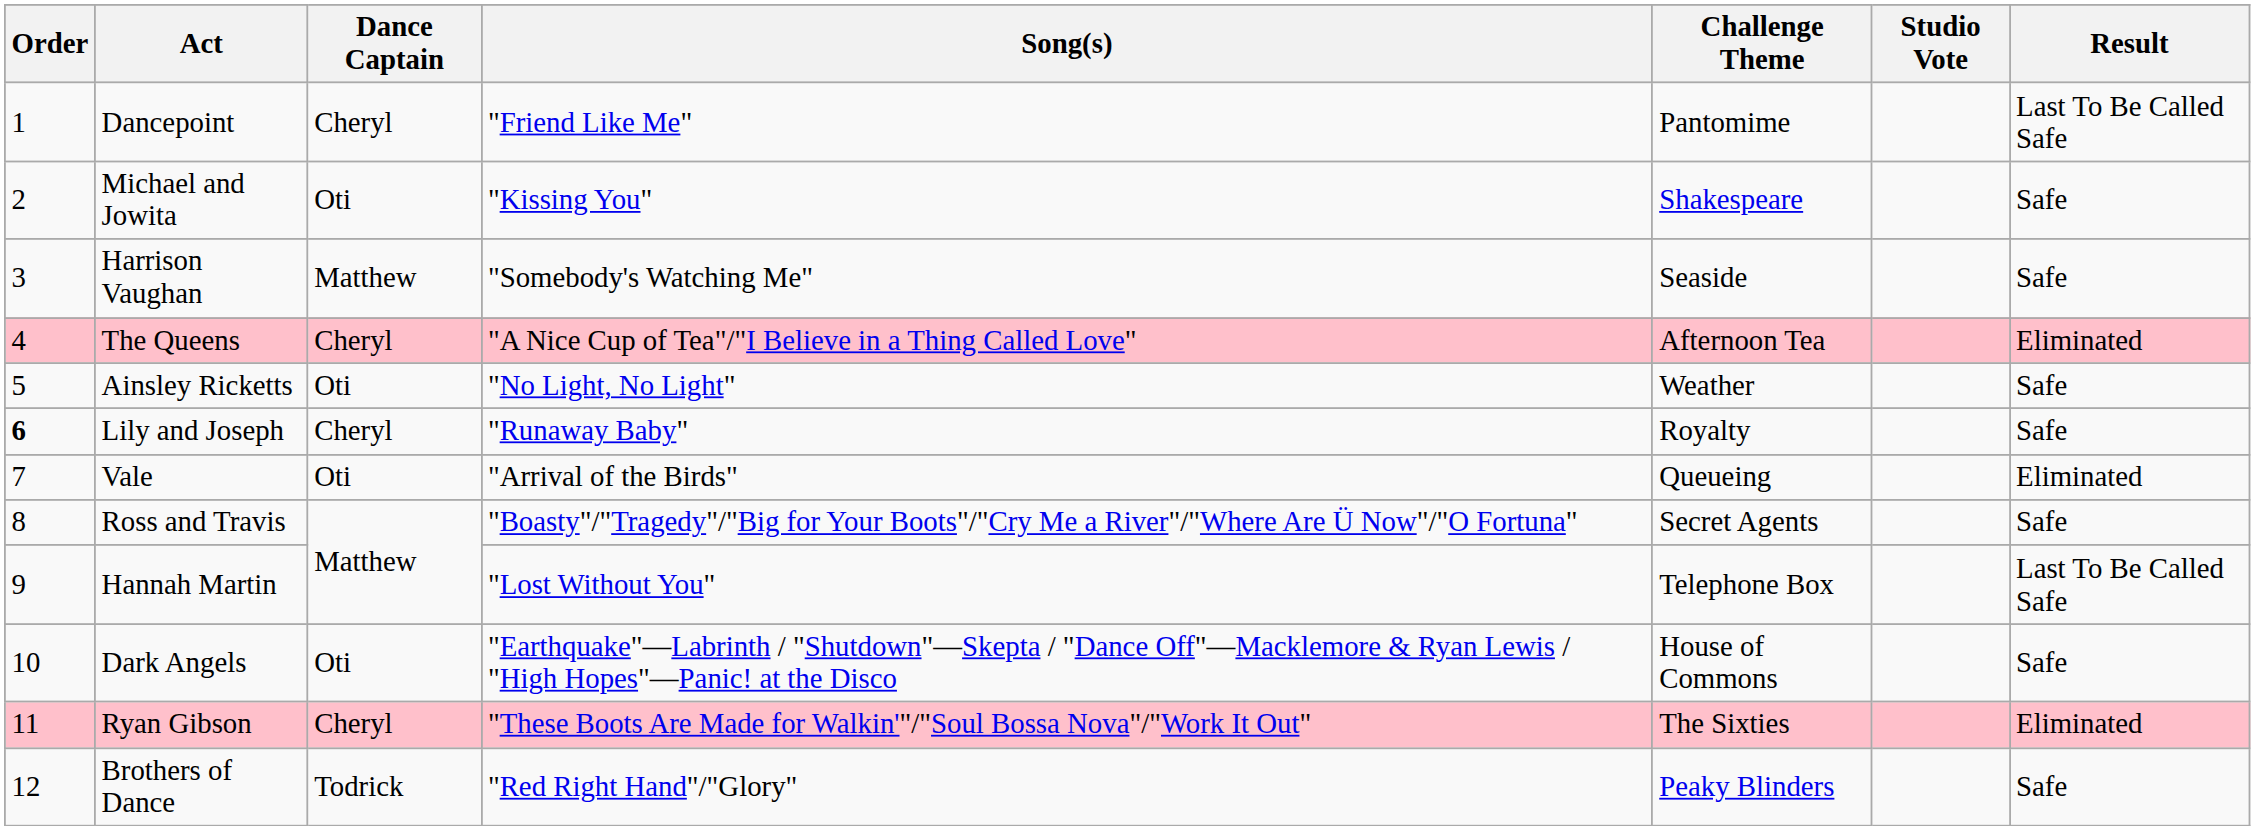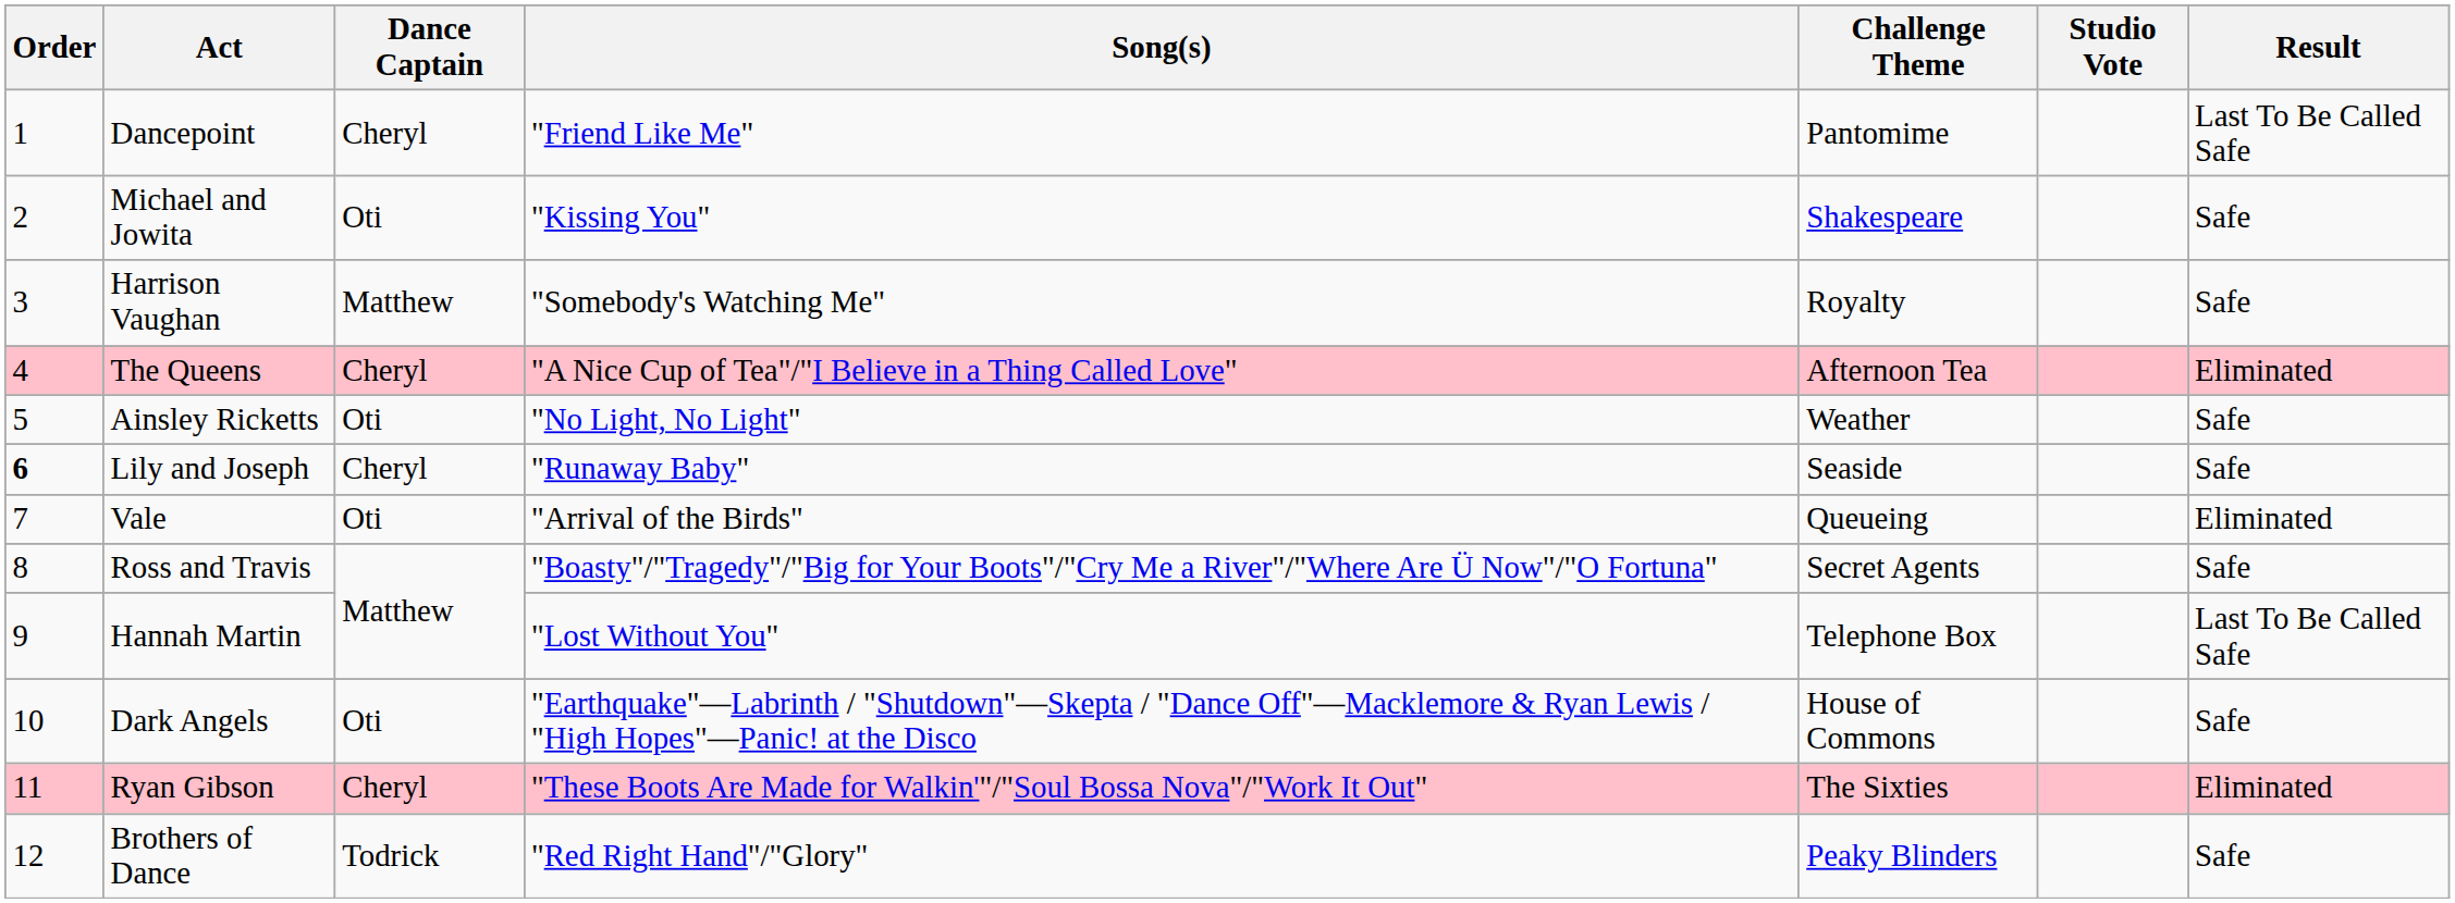 <table class="wikitable sortable">
 <tr>
 <th>Order</th>
 <th>Act</th>
 <th>Dance Captain</th>
 <th>Song(s)</th>
 <th>Challenge Theme</th>
 <th>Studio Vote</th>
 <th>Result</th>
 </tr>
 <tr>
 <td>1</td>
 <td>Dancepoint</td>
 <td>Cheryl</td>
 <td>"<a href='#'>Friend Like Me</a>"</td>
 <td>Pantomime</td>
 <td></td>
 <td>Last To Be Called Safe</td>
 </tr>
 <tr>
 <td>2</td>
 <td>Michael and Jowita</td>
 <td>Oti</td>
 <td>"<a href='#'>Kissing You</a>"</td>
 <td><a href='#'>Shakespeare</a></td>
 <td></td>
 <td>Safe</td>
 </tr>
 <tr>
 <td>3</td>
 <td>Harrison Vaughan</td>
 <td>Matthew</td>
 <td>"Somebody's Watching Me"</td>
-<td>Seaside</td>
+<td>Royalty</td>
 <td></td>
 <td>Safe</td>
 </tr>
 <tr bgcolor="pink">
 <td>4</td>
 <td>The Queens</td>
 <td>Cheryl</td>
 <td>"A Nice Cup of Tea"/"<a href='#'>I Believe in a Thing Called Love</a>"</td>
 <td>Afternoon Tea</td>
 <td></td>
 <td>Eliminated</td>
 </tr>
 <tr>
 <td>5</td>
 <td>Ainsley Ricketts</td>
 <td>Oti</td>
 <td>"<a href='#'>No Light, No Light</a>"</td>
 <td>Weather</td>
 <td></td>
 <td>Safe</td>
 </tr>
 <tr>
 <td><strong>6</strong></td>
 <td>Lily and Joseph</td>
 <td>Cheryl</td>
 <td>"<a href='#'>Runaway Baby</a>"</td>
-<td>Royalty</td>
+<td>Seaside</td>
 <td></td>
 <td>Safe</td>
 </tr>
 <tr>
 <td>7</td>
 <td>Vale</td>
 <td>Oti</td>
 <td>"Arrival of the Birds"</td>
 <td>Queueing</td>
 <td></td>
 <td>Eliminated</td>
 </tr>
 <tr>
 <td>8</td>
 <td>Ross and Travis</td>
 <td rowspan=2>Matthew</td>
 <td>"<a href='#'>Boasty</a>"/"<a href='#'>Tragedy</a>"/"<a href='#'>Big for Your Boots</a>"/"<a href='#'>Cry Me a River</a>"/"<a href='#'>Where Are Ü Now</a>"/"<a href='#'>O Fortuna</a>"</td>
 <td>Secret Agents</td>
 <td></td>
 <td>Safe</td>
 </tr>
 <tr>
 <td>9</td>
 <td>Hannah Martin</td>
 <td>"<a href='#'>Lost Without You</a>"</td>
 <td>Telephone Box</td>
 <td></td>
 <td>Last To Be Called Safe</td>
 </tr>
 <tr>
 <td>10</td>
 <td>Dark Angels</td>
 <td>Oti</td>
 <td>"<a href='#'>Earthquake</a>"—<a href='#'>Labrinth</a> / "<a href='#'>Shutdown</a>"—<a href='#'>Skepta</a> / "<a href='#'>Dance Off</a>"—<a href='#'>Macklemore & Ryan Lewis</a> / "<a href='#'>High Hopes</a>"—<a href='#'>Panic! at the Disco</a></td>
 <td>House of Commons</td>
 <td></td>
 <td>Safe</td>
 </tr>
 <tr bgcolor="pink">
 <td>11</td>
 <td>Ryan Gibson</td>
 <td>Cheryl</td>
 <td>"<a href='#'>These Boots Are Made for Walkin'</a>"/"<a href='#'>Soul Bossa Nova</a>"/"<a href='#'>Work It Out</a>"</td>
 <td>The Sixties</td>
 <td></td>
 <td>Eliminated</td>
 </tr>
 <tr>
 <td>12</td>
 <td>Brothers of Dance</td>
 <td>Todrick</td>
 <td>"<a href='#'>Red Right Hand</a>"/"Glory"</td>
 <td><a href='#'>Peaky Blinders</a></td>
 <td></td>
 <td>Safe</td>
 </tr>
 </table>
